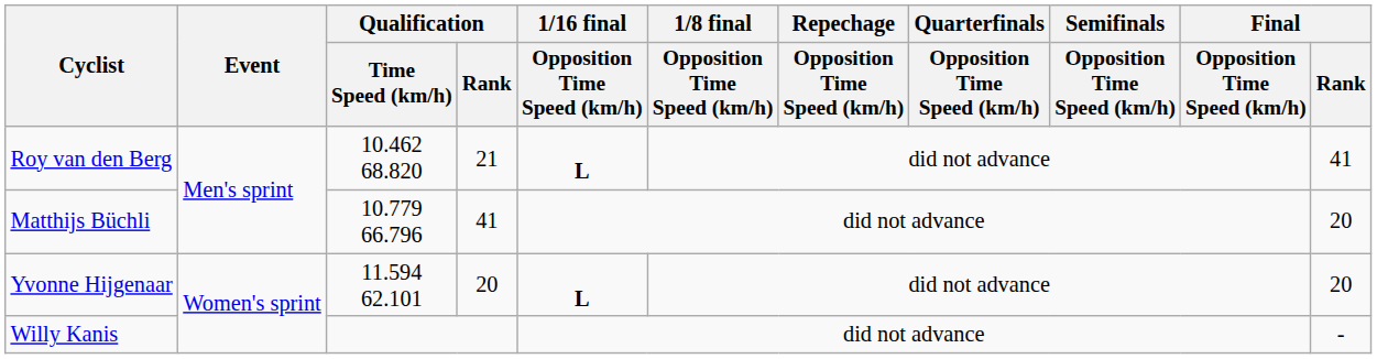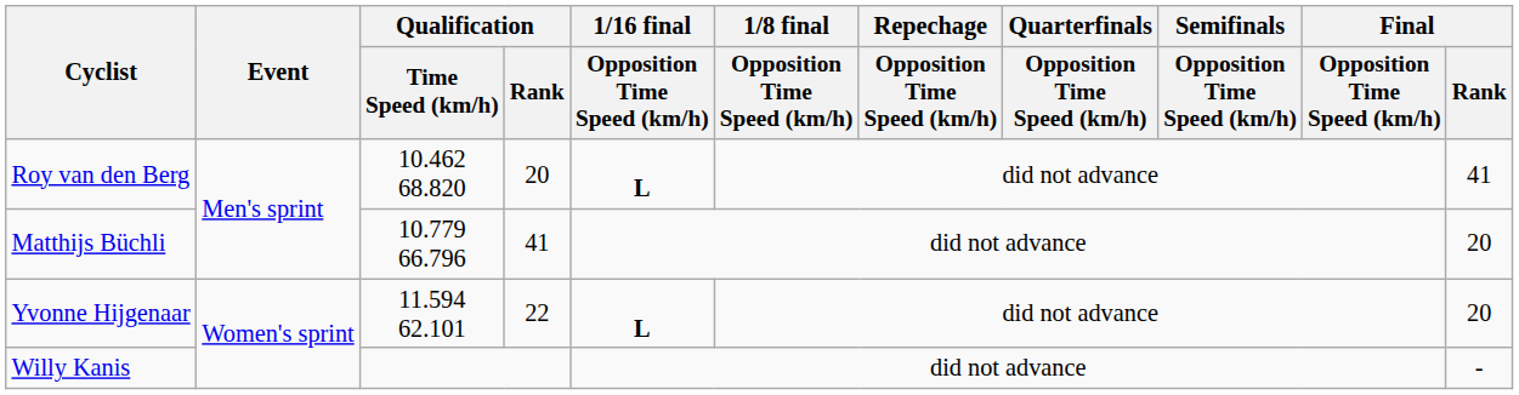 <table class="wikitable" style="font-size:90%">
 <tr>
 <th rowspan=2>Cyclist</th>
 <th rowspan=2>Event</th>
 <th colspan=2>Qualification</th>
 <th>1/16 final</th>
 <th>1/8 final</th>
 <th>Repechage</th>
 <th>Quarterfinals</th>
 <th>Semifinals</th>
 <th colspan=2>Final</th>
 </tr>
 <tr style="font-size:95%">
 <th>Time<br>Speed (km/h)</th>
 <th>Rank</th>
 <th>Opposition<br>Time<br>Speed (km/h)</th>
 <th>Opposition<br>Time<br>Speed (km/h)</th>
 <th>Opposition<br>Time<br>Speed (km/h)</th>
 <th>Opposition<br>Time<br>Speed (km/h)</th>
 <th>Opposition<br>Time<br>Speed (km/h)</th>
 <th>Opposition<br>Time<br>Speed (km/h)</th>
 <th>Rank</th>
 </tr>
 <tr align=center>
 <td align=left><a href='#'>Roy van den Berg</a></td>
 <td align=left rowspan=2><a href='#'>Men's sprint</a></td>
 <td>10.462<br>68.820</td>
-<td>21</td>
+<td>20</td>
 <td><br><strong>L</strong></td>
 <td colspan=5>did not advance</td>
 <td>41</td>
 </tr>
 <tr align=center>
 <td align=left><a href='#'>Matthijs Büchli</a></td>
 <td>10.779<br>66.796</td>
 <td>41</td>
 <td colspan=6>did not advance</td>
 <td>20</td>
 </tr>
 <tr align=center>
 <td align=left><a href='#'>Yvonne Hijgenaar</a></td>
 <td align=left rowspan=2><a href='#'>Women's sprint</a></td>
 <td>11.594<br>62.101</td>
-<td>20</td>
+<td>22</td>
 <td><br><strong>L</strong></td>
 <td colspan=5>did not advance</td>
 <td>20</td>
 </tr>
 <tr align=center>
 <td align=left><a href='#'>Willy Kanis</a></td>
 <td colspan=2></td>
 <td colspan=6>did not advance</td>
 <td>-</td>
 </tr>
 </table>
